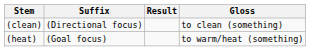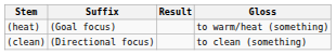 <table class="wikitable">
 <tr>
 <th>Stem</th>
 <th>Suffix</th>
 <th>Result</th>
 <th>Gloss</th>
 </tr>
 <tr>
+<td> (heat)</td>
+<td> (Goal focus)</td>
+<td></td>
+<td>to warm/heat (something)</td>
+</tr>
+<tr>
 <td> (clean)</td>
 <td> (Directional focus)</td>
 <td></td>
 <td>to clean (something)</td>
 </tr>
-<tr>
-<td> (heat)</td>
-<td> (Goal focus)</td>
-<td></td>
-<td>to warm/heat (something)</td>
-</tr>
 </table>
